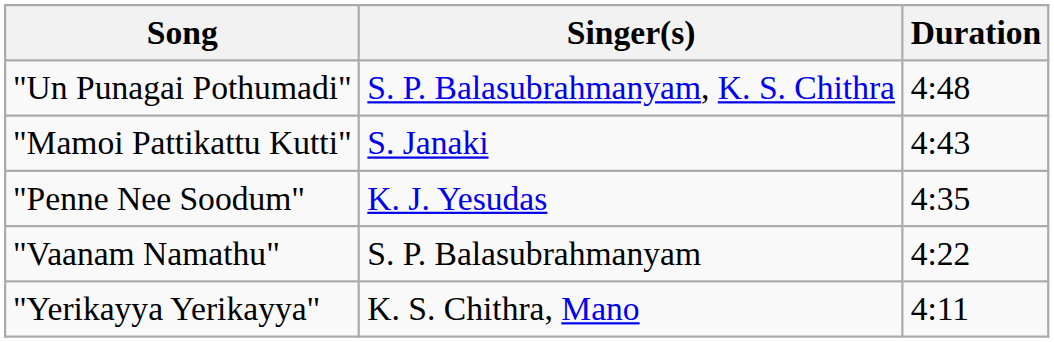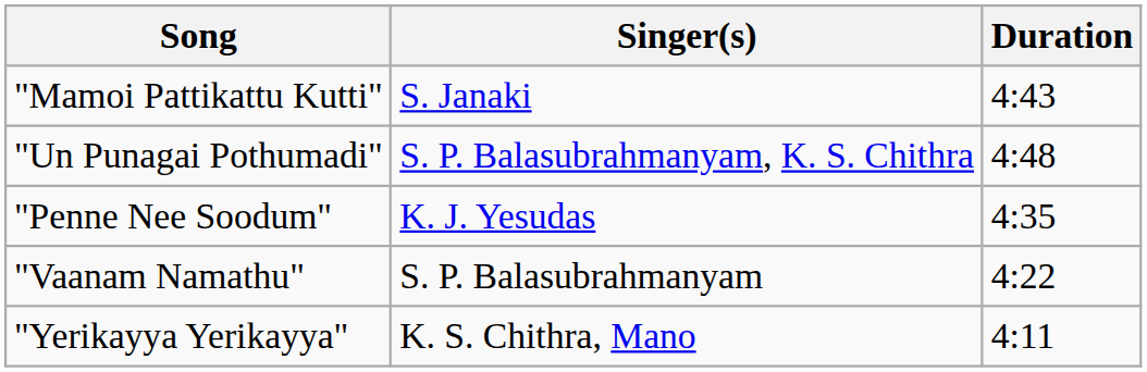 <table class="wikitable" style="font-size:95%;">
 <tr>
 <th>Song</th>
 <th>Singer(s)</th>
 <th>Duration</th>
 </tr>
 <tr>
+<td>"Mamoi Pattikattu Kutti"</td>
+<td><a href='#'>S. Janaki</a></td>
+<td>4:43</td>
+</tr>
+<tr>
 <td>"Un Punagai Pothumadi"</td>
 <td><a href='#'>S. P. Balasubrahmanyam</a>, <a href='#'>K. S. Chithra</a></td>
 <td>4:48</td>
-</tr>
-<tr>
-<td>"Mamoi Pattikattu Kutti"</td>
-<td><a href='#'>S. Janaki</a></td>
-<td>4:43</td>
 </tr>
 <tr>
 <td>"Penne Nee Soodum"</td>
 <td><a href='#'>K. J. Yesudas</a></td>
 <td>4:35</td>
 </tr>
 <tr>
 <td>"Vaanam Namathu"</td>
 <td>S. P. Balasubrahmanyam</td>
 <td>4:22</td>
 </tr>
 <tr>
 <td>"Yerikayya Yerikayya"</td>
 <td>K. S. Chithra, <a href='#'>Mano</a></td>
 <td>4:11</td>
 </tr>
 </table>
